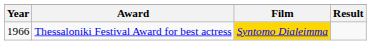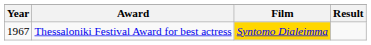 <table class="wikitable sortable">
 <tr>
 </tr>
 <tr>
 <th>Year</th>
 <th>Award</th>
 <th>Film</th>
 <th>Result</th>
 </tr>
 <tr>
-<td>1966</td>
+<td>1967</td>
 <td><a href='#'>Thessaloniki Festival Award for best actress</a></td>
 <td style="background: gold;"><em><a href='#'>Syntomo Dialeimma</a></em></td>
 <td></td>
 </tr>
 </table>
